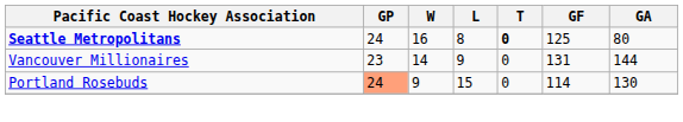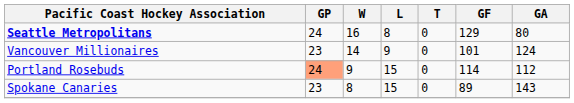 <table class="wikitable">
 <tr>
 <th bgcolor="#DDDDFF" width="40%">Pacific Coast Hockey Association</th>
 <th bgcolor="#DDDDFF" width="5%">GP</th>
 <th bgcolor="#DDDDFF" width="5%">W</th>
 <th bgcolor="#DDDDFF" width="5%">L</th>
 <th bgcolor="#DDDDFF" width="5%">T</th>
 <th bgcolor="#DDDDFF" width="7.5%">GF</th>
 <th bgcolor="#DDDDFF" width="7.5%">GA</th>
 </tr>
 <tr>
 <td><strong><a href='#'>Seattle Metropolitans</a></strong></td>
 <td>24</td>
 <td>16</td>
 <td>8</td>
-<td><strong>0</strong></td>
-<td>125</td>
+<td>0</td>
+<td>129</td>
 <td>80</td>
 </tr>
 <tr>
 <td><a href='#'>Vancouver Millionaires</a></td>
 <td>23</td>
 <td>14</td>
 <td>9</td>
 <td>0</td>
-<td>131</td>
-<td>144</td>
+<td>101</td>
+<td>124</td>
 </tr>
 <tr>
 <td><a href='#'>Portland Rosebuds</a></td>
 <td style="background: lightsalmon;">24</td>
 <td>9</td>
 <td>15</td>
 <td>0</td>
 <td>114</td>
-<td>130</td>
+<td>112</td>
+</tr>
+<tr>
+<td><a href='#'>Spokane Canaries</a></td>
+<td>23</td>
+<td>8</td>
+<td>15</td>
+<td>0</td>
+<td>89</td>
+<td>143</td>
 </tr>
 <tr>
 </tr>
 </table>
